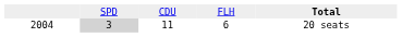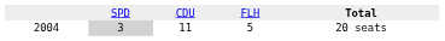 <table border="0" cellpadding="2" cellspacing="0" width="60%">
 <tr bgcolor="#eeeeee" align="center">
 <td></td>
 <td><a href='#'>SPD</a></td>
 <td><a href='#'>CDU</a></td>
 <td><a href='#'>FLH</a></td>
 <td><strong>Total</strong></td>
 </tr>
 <tr align="center">
 <td>2004</td>
 <td style="background: lightgrey;">3</td>
 <td>11</td>
-<td>6</td>
+<td>5</td>
 <td>20 seats</td>
 </tr>
 </table>
